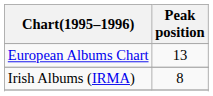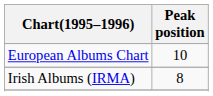 <table class="wikitable sortable">
 <tr>
 <th align="left">Chart(1995–1996)</th>
 <th align="left">Peak<br>position</th>
 </tr>
 <tr>
 </tr>
 <tr>
 </tr>
 <tr>
 </tr>
 <tr>
 </tr>
 <tr>
 <td align="left"><a href='#'>European Albums Chart</a></td>
-<td style="text-align:center;">13</td>
+<td style="text-align:center;">10</td>
 </tr>
 <tr>
 </tr>
 <tr>
 </tr>
 <tr>
 <td align="left">Irish Albums (<a href='#'>IRMA</a>)</td>
 <td style="text-align:center;">8</td>
 </tr>
 <tr>
 </tr>
 <tr>
 </tr>
 <tr>
 </tr>
 <tr>
 </tr>
 </table>
